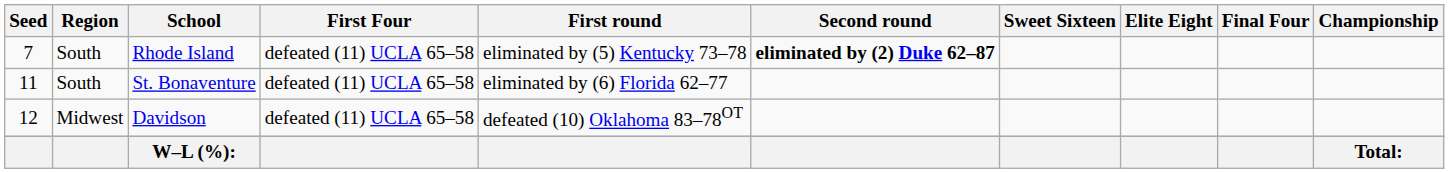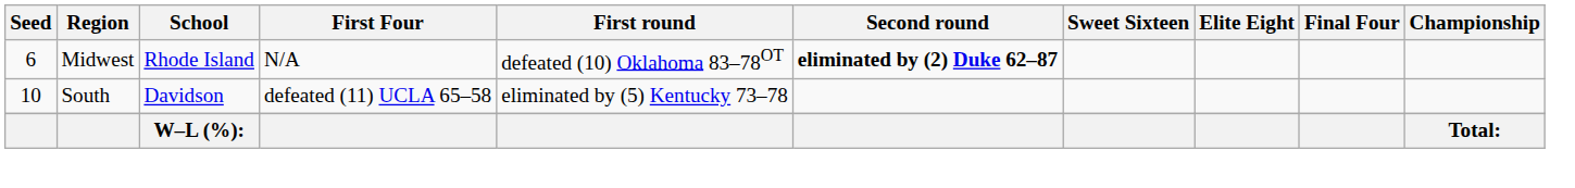 <table class="sortable wikitable" style="white-space:nowrap; font-size:90%">
 <tr>
 <th>Seed</th>
 <th>Region</th>
 <th>School</th>
 <th>First Four</th>
 <th>First round</th>
 <th>Second round</th>
 <th>Sweet Sixteen</th>
 <th>Elite Eight</th>
 <th>Final Four</th>
 <th>Championship</th>
 </tr>
 <tr>
-<td align=center>7</td>
-<td>South</td>
+<td align=center>6</td>
+<td>Midwest</td>
 <td><a href='#'>Rhode Island</a></td>
-<td>defeated (11) <a href='#'>UCLA</a> 65–58</td>
-<td>eliminated by (5) <a href='#'>Kentucky</a> 73–78</td>
+<td>N/A</td>
+<td>defeated (10) <a href='#'>Oklahoma</a> 83–78<sup>OT</sup></td>
 <td><strong>eliminated by (2) <a href='#'>Duke</a> 62–87</strong></td>
 <td></td>
 <td></td>
 <td></td>
 <td></td>
 </tr>
 <tr>
-<td align=center>11</td>
+<td align=center>10</td>
 <td>South</td>
-<td><a href='#'>St. Bonaventure</a></td>
-<td>defeated (11) <a href='#'>UCLA</a> 65–58</td>
-<td>eliminated by (6) <a href='#'>Florida</a> 62–77</td>
-<td></td>
-<td></td>
-<td></td>
-<td></td>
-<td></td>
-</tr>
-<tr>
-<td align=center>12</td>
-<td>Midwest</td>
 <td><a href='#'>Davidson</a></td>
 <td>defeated (11) <a href='#'>UCLA</a> 65–58</td>
-<td>defeated (10) <a href='#'>Oklahoma</a> 83–78<sup>OT</sup></td>
+<td>eliminated by (5) <a href='#'>Kentucky</a> 73–78</td>
 <td></td>
 <td></td>
 <td></td>
 <td></td>
 <td></td>
 </tr>
 <tr>
 </tr>
 <tr>
 <th></th>
 <th></th>
 <th>W–L (%):</th>
 <th></th>
 <th></th>
 <th></th>
 <th></th>
 <th></th>
 <th></th>
 <th> Total: </th>
 </tr>
 </table>
